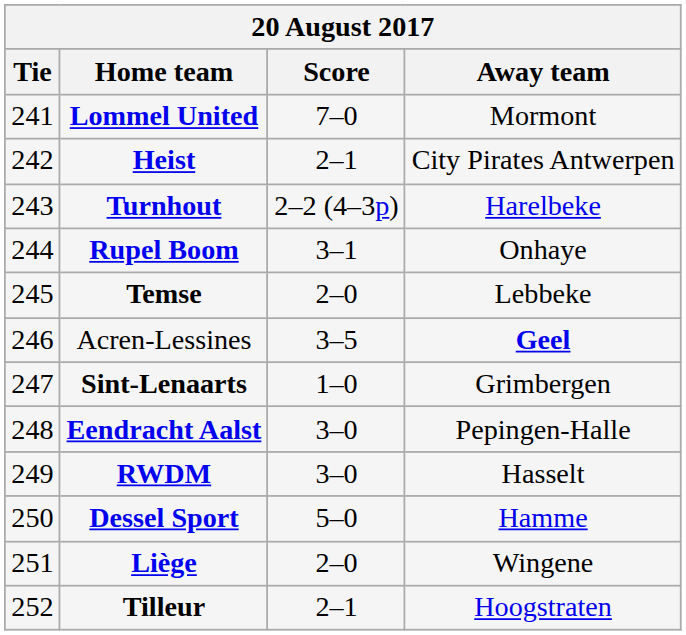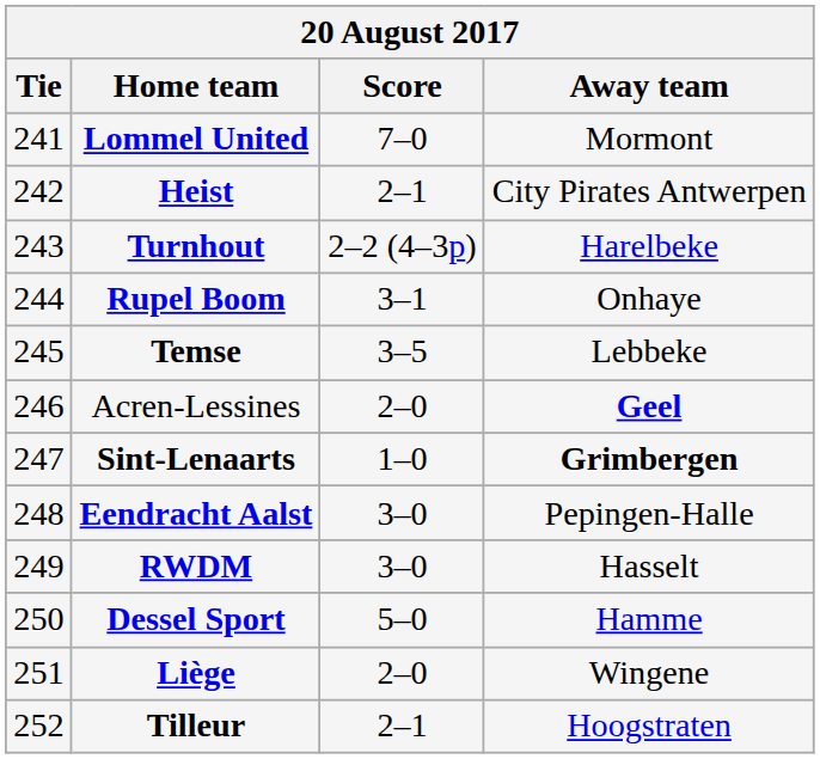 <table class="wikitable" style="background:WhiteSmoke; text-align:center">
 <tr>
 <th colspan="4">20 August 2017</th>
 </tr>
 <tr>
 <th>Tie</th>
 <th>Home team</th>
 <th>Score</th>
 <th>Away team</th>
 </tr>
 <tr>
 <td>241</td>
 <td><strong><a href='#'>Lommel United</a></strong></td>
 <td>7–0</td>
 <td>Mormont</td>
 </tr>
 <tr>
 <td>242</td>
 <td><strong><a href='#'>Heist</a></strong></td>
 <td>2–1 </td>
 <td>City Pirates Antwerpen</td>
 </tr>
 <tr>
 <td>243</td>
 <td><strong><a href='#'>Turnhout</a></strong></td>
 <td>2–2 (4–3<a href='#'>p</a>)</td>
 <td><a href='#'>Harelbeke</a></td>
 </tr>
 <tr>
 <td>244</td>
 <td><strong><a href='#'>Rupel Boom</a></strong></td>
 <td>3–1</td>
 <td>Onhaye</td>
 </tr>
 <tr>
 <td>245</td>
 <td><strong>Temse</strong></td>
-<td>2–0</td>
+<td>3–5</td>
 <td>Lebbeke</td>
 </tr>
 <tr>
 <td>246</td>
 <td>Acren-Lessines</td>
-<td>3–5</td>
+<td>2–0</td>
 <td><strong><a href='#'>Geel</a></strong></td>
 </tr>
 <tr>
 <td>247</td>
 <td><strong>Sint-Lenaarts</strong></td>
 <td>1–0</td>
-<td>Grimbergen</td>
+<td><strong>Grimbergen</strong></td>
 </tr>
 <tr>
 <td>248</td>
 <td><strong><a href='#'>Eendracht Aalst</a></strong></td>
 <td>3–0</td>
 <td>Pepingen-Halle</td>
 </tr>
 <tr>
 <td>249</td>
 <td><strong><a href='#'>RWDM</a></strong></td>
 <td>3–0</td>
 <td>Hasselt</td>
 </tr>
 <tr>
 <td>250</td>
 <td><strong><a href='#'>Dessel Sport</a></strong></td>
 <td>5–0</td>
 <td><a href='#'>Hamme</a></td>
 </tr>
 <tr>
 <td>251</td>
 <td><strong><a href='#'>Liège</a></strong></td>
 <td>2–0</td>
 <td>Wingene</td>
 </tr>
 <tr>
 <td>252</td>
 <td><strong>Tilleur</strong></td>
 <td>2–1 </td>
 <td><a href='#'>Hoogstraten</a></td>
 </tr>
 </table>
